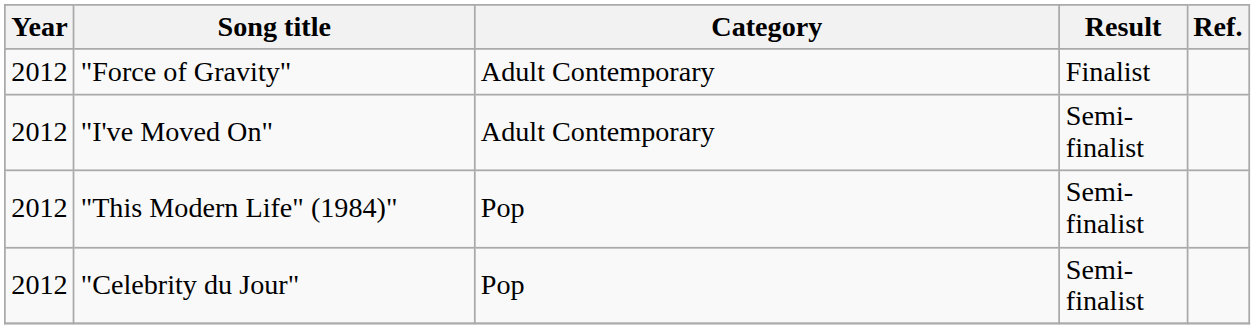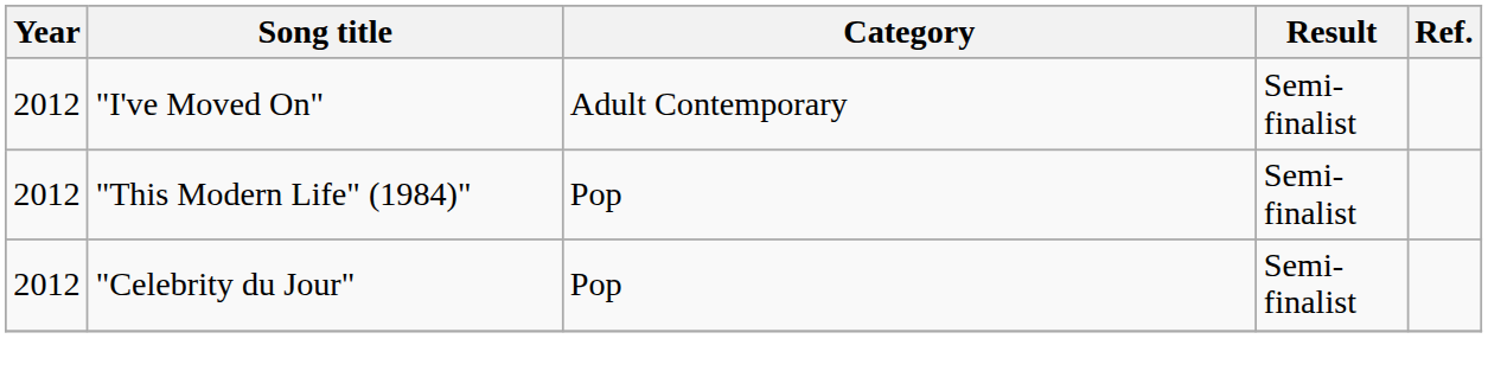 <table class="wikitable">
 <tr>
 <th>Year</th>
 <th width="220">Song title</th>
 <th width="325">Category</th>
 <th width="65">Result</th>
 <th>Ref.</th>
-</tr>
-<tr>
-<td align="center" rowspan=1>2012</td>
-<td>"Force of Gravity"</td>
-<td>Adult Contemporary</td>
-<td>Finalist</td>
-<td align="center"></td>
 </tr>
 <tr>
 <td align="center" rowspan=1>2012</td>
 <td>"I've Moved On"</td>
 <td>Adult Contemporary</td>
 <td>Semi-finalist</td>
 <td align="center"></td>
 </tr>
 <tr>
 <td align="center" rowspan=1>2012</td>
 <td>"This Modern Life" (1984)"</td>
 <td>Pop</td>
 <td>Semi-finalist</td>
 <td align="center"></td>
 </tr>
 <tr>
 <td align="center" rowspan=1>2012</td>
 <td>"Celebrity du Jour"</td>
 <td>Pop</td>
 <td>Semi-finalist</td>
 <td align="center"></td>
 </tr>
 <tr>
 </tr>
 </table>
